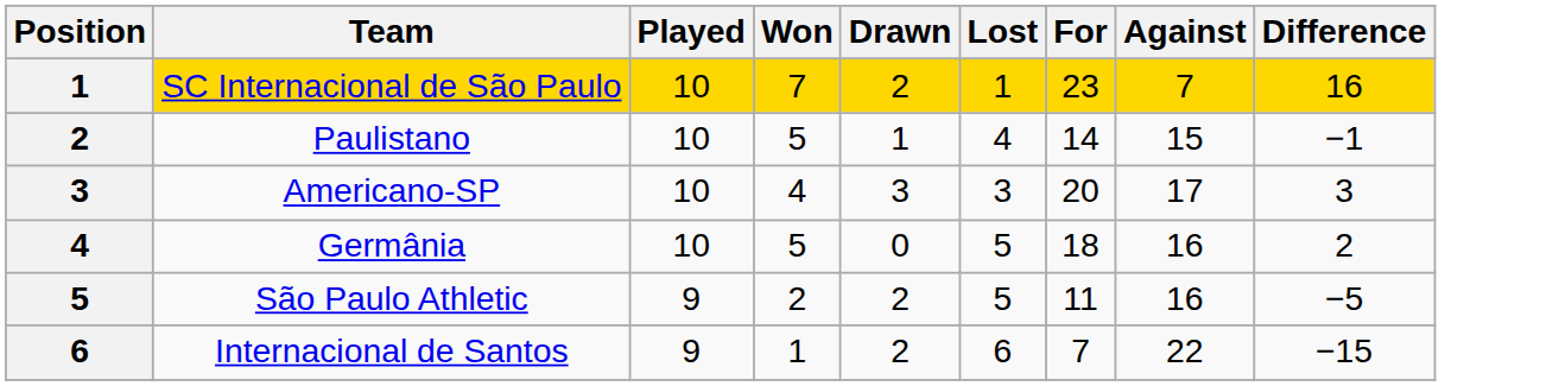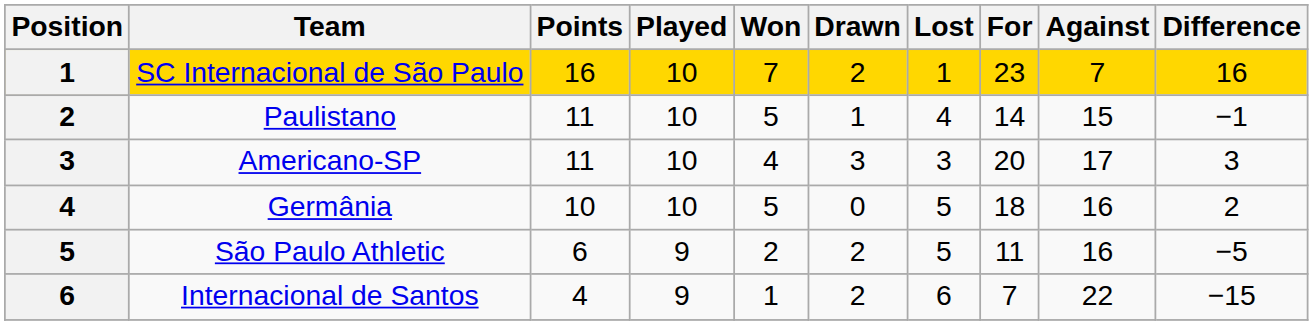 <table class="wikitable" style="text-align:center">
 <tr>
 <th>Position</th>
 <th>Team</th>
+<th>Points</th>
 <th>Played</th>
 <th>Won</th>
 <th>Drawn</th>
 <th>Lost</th>
 <th>For</th>
 <th>Against</th>
 <th>Difference</th>
 </tr>
 <tr style="background: gold;">
 <th>1</th>
 <td><a href='#'>SC Internacional de São Paulo</a></td>
+<td>16</td>
 <td>10</td>
 <td>7</td>
 <td>2</td>
 <td>1</td>
 <td>23</td>
 <td>7</td>
 <td>16</td>
 </tr>
 <tr>
 <th>2</th>
 <td><a href='#'>Paulistano</a></td>
+<td>11</td>
 <td>10</td>
 <td>5</td>
 <td>1</td>
 <td>4</td>
 <td>14</td>
 <td>15</td>
 <td>−1</td>
 </tr>
 <tr>
 <th>3</th>
 <td><a href='#'>Americano-SP</a></td>
+<td>11</td>
 <td>10</td>
 <td>4</td>
 <td>3</td>
 <td>3</td>
 <td>20</td>
 <td>17</td>
 <td>3</td>
 </tr>
 <tr>
 <th>4</th>
 <td><a href='#'>Germânia</a></td>
 <td>10</td>
+<td>10</td>
 <td>5</td>
 <td>0</td>
 <td>5</td>
 <td>18</td>
 <td>16</td>
 <td>2</td>
 </tr>
 <tr>
 <th>5</th>
 <td><a href='#'>São Paulo Athletic</a></td>
+<td>6</td>
 <td>9</td>
 <td>2</td>
 <td>2</td>
 <td>5</td>
 <td>11</td>
 <td>16</td>
 <td>−5</td>
 </tr>
 <tr>
 <th>6</th>
 <td><a href='#'>Internacional de Santos</a></td>
+<td>4</td>
 <td>9</td>
 <td>1</td>
 <td>2</td>
 <td>6</td>
 <td>7</td>
 <td>22</td>
 <td>−15</td>
 </tr>
 </table>
